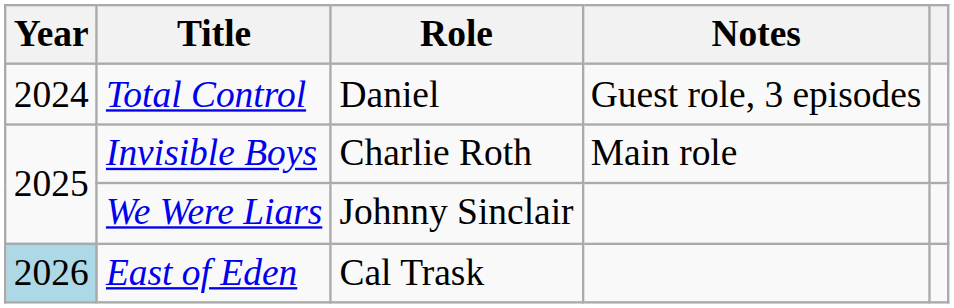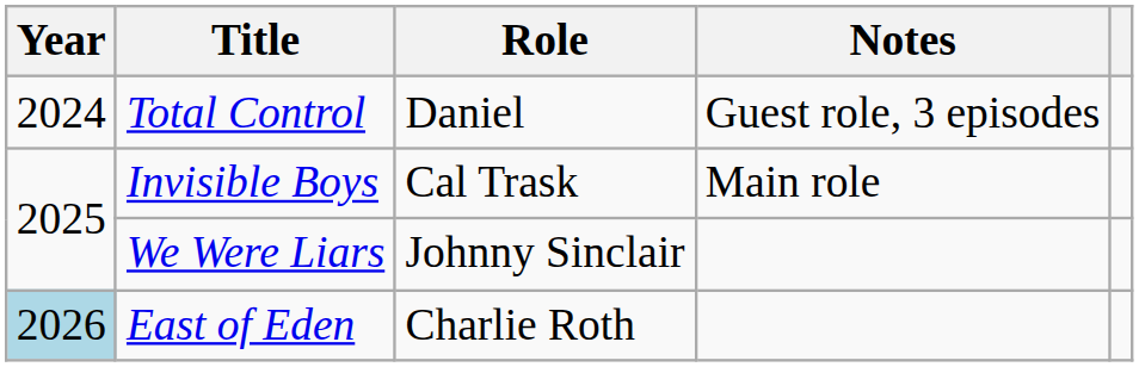 <table class="wikitable sortable">
 <tr>
 <th>Year</th>
 <th>Title</th>
 <th>Role</th>
 <th class="unsortable">Notes</th>
 <th class="unsortable"></th>
 </tr>
 <tr>
 <td>2024</td>
 <td><em><a href='#'>Total Control</a></em></td>
 <td>Daniel</td>
 <td>Guest role, 3 episodes</td>
 <td></td>
 </tr>
 <tr>
 <td rowspan="2">2025</td>
 <td><em><a href='#'>Invisible Boys</a></em></td>
-<td>Charlie Roth</td>
+<td>Cal Trask</td>
 <td>Main role</td>
 <td></td>
 </tr>
 <tr>
 <td><em><a href='#'>We Were Liars</a></em></td>
 <td>Johnny Sinclair</td>
 <td></td>
 <td></td>
 </tr>
 <tr>
 <td style="background: lightblue;">2026</td>
 <td><em><a href='#'>East of Eden</a></em></td>
-<td>Cal Trask</td>
+<td>Charlie Roth</td>
 <td></td>
 <td></td>
 </tr>
 </table>
